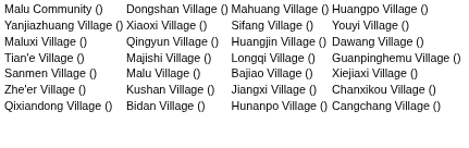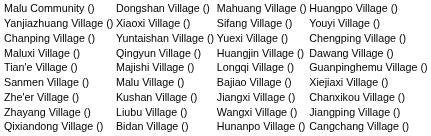 <table>
 <tr>
 <td>Malu Community ()</td>
 <td>Dongshan Village ()</td>
 <td>Mahuang Village ()</td>
 <td>Huangpo Village ()</td>
 </tr>
 <tr>
 <td>Yanjiazhuang Village ()</td>
 <td>Xiaoxi Village ()</td>
 <td>Sifang Village ()</td>
 <td>Youyi Village ()</td>
+</tr>
+<tr>
+<td>Chanping Village ()</td>
+<td>Yuntaishan Village ()</td>
+<td>Yuexi Village ()</td>
+<td>Chengping Village ()</td>
 </tr>
 <tr>
 <td>Maluxi Village ()</td>
 <td>Qingyun Village ()</td>
 <td>Huangjin Village ()</td>
 <td>Dawang Village ()</td>
 </tr>
 <tr>
 <td>Tian'e Village ()</td>
 <td>Majishi Village ()</td>
 <td>Longqi Village ()</td>
 <td>Guanpinghemu Village ()</td>
 </tr>
 <tr>
 <td>Sanmen Village ()</td>
 <td>Malu Village ()</td>
 <td>Bajiao Village ()</td>
 <td>Xiejiaxi Village ()</td>
 </tr>
 <tr>
 <td>Zhe'er Village ()</td>
 <td>Kushan Village ()</td>
 <td>Jiangxi Village ()</td>
 <td>Chanxikou Village ()</td>
 </tr>
 <tr>
+<td>Zhayang Village ()</td>
+<td>Liubu Village ()</td>
+<td>Wangxi Village ()</td>
+<td>Jiangping Village ()</td>
+</tr>
+<tr>
 <td>Qixiandong Village ()</td>
 <td>Bidan Village ()</td>
 <td>Hunanpo Village ()</td>
 <td>Cangchang Village ()</td>
 </tr>
 </table>
